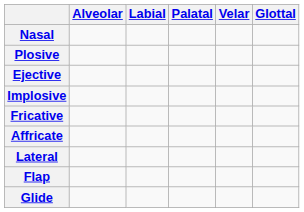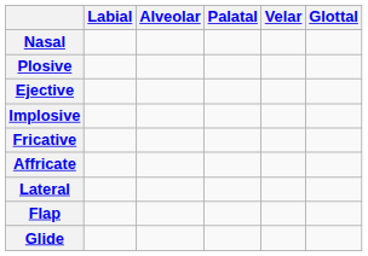 <table class="wikitable" style="text-align:center;">
 <tr>
 <th></th>
+<th><a href='#'>Labial</a></th>
 <th><a href='#'>Alveolar</a></th>
-<th><a href='#'>Labial</a></th>
 <th><a href='#'>Palatal</a></th>
 <th><a href='#'>Velar</a></th>
 <th><a href='#'>Glottal</a></th>
 </tr>
 <tr>
 <th><a href='#'>Nasal</a></th>
 <td></td>
 <td></td>
 <td> </td>
 <td></td>
 <td></td>
 </tr>
 <tr>
 <th><a href='#'>Plosive</a></th>
 <td></td>
 <td></td>
 <td></td>
 <td></td>
 <td></td>
 </tr>
 <tr>
 <th><a href='#'>Ejective</a></th>
+<td></td>
 <td>  </td>
-<td></td>
 <td>  </td>
 <td>  </td>
 <td></td>
 </tr>
 <tr>
 <th><a href='#'>Implosive</a></th>
 <td></td>
 <td></td>
 <td></td>
 <td></td>
 <td></td>
 </tr>
 <tr>
 <th><a href='#'>Fricative</a></th>
 <td></td>
 <td></td>
 <td> </td>
 <td></td>
 <td></td>
 </tr>
 <tr>
 <th><a href='#'>Affricate</a></th>
 <td></td>
 <td></td>
 <td> </td>
 <td></td>
 <td></td>
 </tr>
 <tr>
 <th><a href='#'>Lateral</a></th>
 <td></td>
 <td></td>
 <td></td>
 <td></td>
 <td></td>
 </tr>
 <tr>
 <th><a href='#'>Flap</a></th>
 <td></td>
 <td></td>
 <td></td>
 <td></td>
 <td></td>
 </tr>
 <tr>
 <th><a href='#'>Glide</a></th>
 <td></td>
 <td></td>
 <td> </td>
 <td></td>
 <td></td>
 </tr>
 </table>
